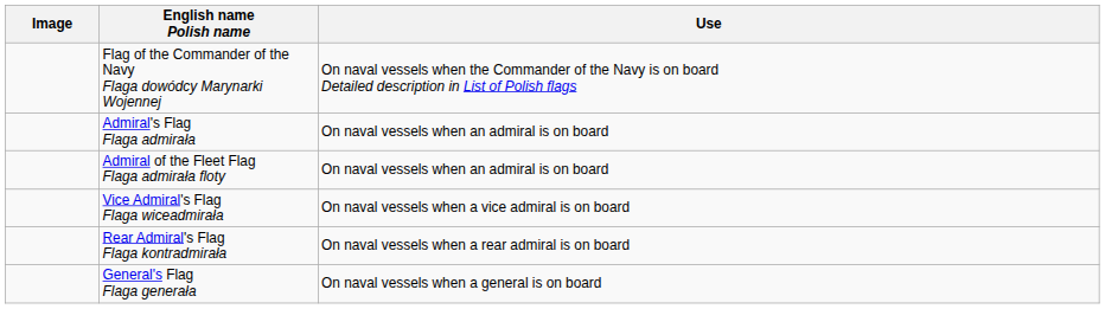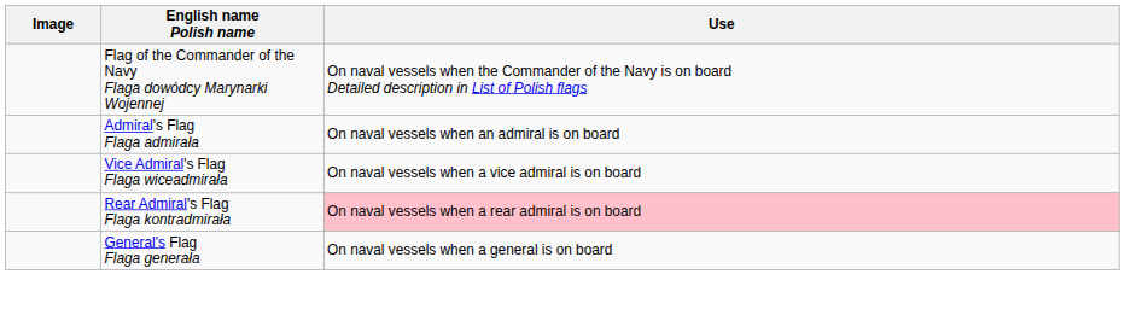 <table class="wikitable">
 <tr>
 <th width=100px>Image</th>
 <th width=20%>English name <br><em>Polish name</em></th>
 <th>Use</th>
 </tr>
 <tr>
 <td></td>
 <td>Flag of the Commander of the Navy <br> <em>Flaga dowódcy Marynarki Wojennej</em></td>
 <td>On naval vessels when the Commander of the Navy is on board<br><em>Detailed description in <a href='#'>List of Polish flags</a></em></td>
 </tr>
 <tr>
 <td></td>
 <td><a href='#'>Admiral</a>'s Flag <br> <em>Flaga admirała</em></td>
 <td>On naval vessels when an admiral is on board</td>
 </tr>
 <tr>
 <td></td>
-<td><a href='#'>Admiral</a> of the Fleet Flag <br> <em>Flaga admirała floty</em></td>
-<td>On naval vessels when an admiral is on board</td>
-</tr>
-<tr>
-<td></td>
 <td><a href='#'>Vice Admiral</a>'s Flag <br> <em>Flaga wiceadmirała</em></td>
 <td>On naval vessels when a vice admiral is on board</td>
 </tr>
 <tr>
 <td></td>
 <td><a href='#'>Rear Admiral</a>'s Flag <br> <em>Flaga kontradmirała</em></td>
-<td>On naval vessels when a rear admiral is on board</td>
+<td style="background: pink;">On naval vessels when a rear admiral is on board</td>
 </tr>
 <tr>
 <td></td>
 <td><a href='#'>General's</a> Flag <br> <em>Flaga generała</em></td>
 <td>On naval vessels when a general is on board</td>
 </tr>
 </table>
